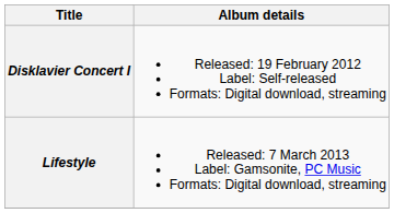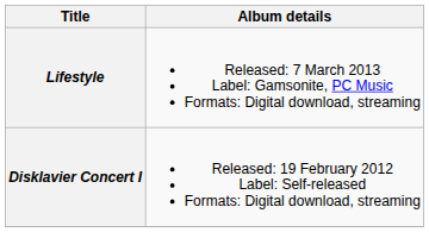 <table class="wikitable plainrowheaders" style="text-align:center;">
 <tr>
 <th>Title</th>
 <th>Album details</th>
 </tr>
 <tr>
+<th scope="row"><em>Lifestyle</em> <br></th>
+<td><br><ul><li>Released: 7 March 2013</li><li>Label: Gamsonite, <a href='#'>PC Music</a></li><li>Formats: Digital download, streaming</li></ul></td>
+</tr>
+<tr>
 <th scope="row"><em>Disklavier Concert I</em> <br></th>
 <td><br><ul><li>Released: 19 February 2012</li><li>Label: Self-released</li><li>Formats: Digital download, streaming</li></ul></td>
 </tr>
 <tr>
-<th scope="row"><em>Lifestyle</em> <br></th>
-<td><br><ul><li>Released: 7 March 2013</li><li>Label: Gamsonite, <a href='#'>PC Music</a></li><li>Formats: Digital download, streaming</li></ul></td>
-</tr>
-<tr>
 </tr>
 </table>
